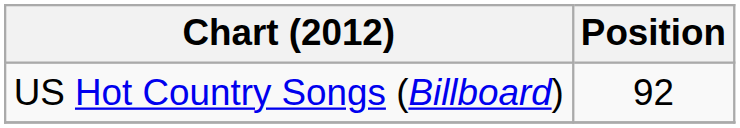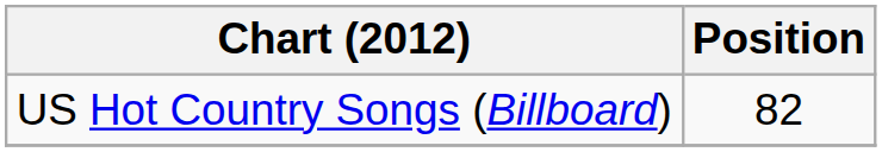 <table class="wikitable">
 <tr>
 <th scope="col">Chart (2012)</th>
 <th scope="col">Position</th>
 </tr>
 <tr>
 <td>US <a href='#'>Hot Country Songs</a> (<em><a href='#'>Billboard</a></em>)</td>
-<td align="center">92</td>
+<td align="center">82</td>
 </tr>
 <tr>
 </tr>
 </table>
